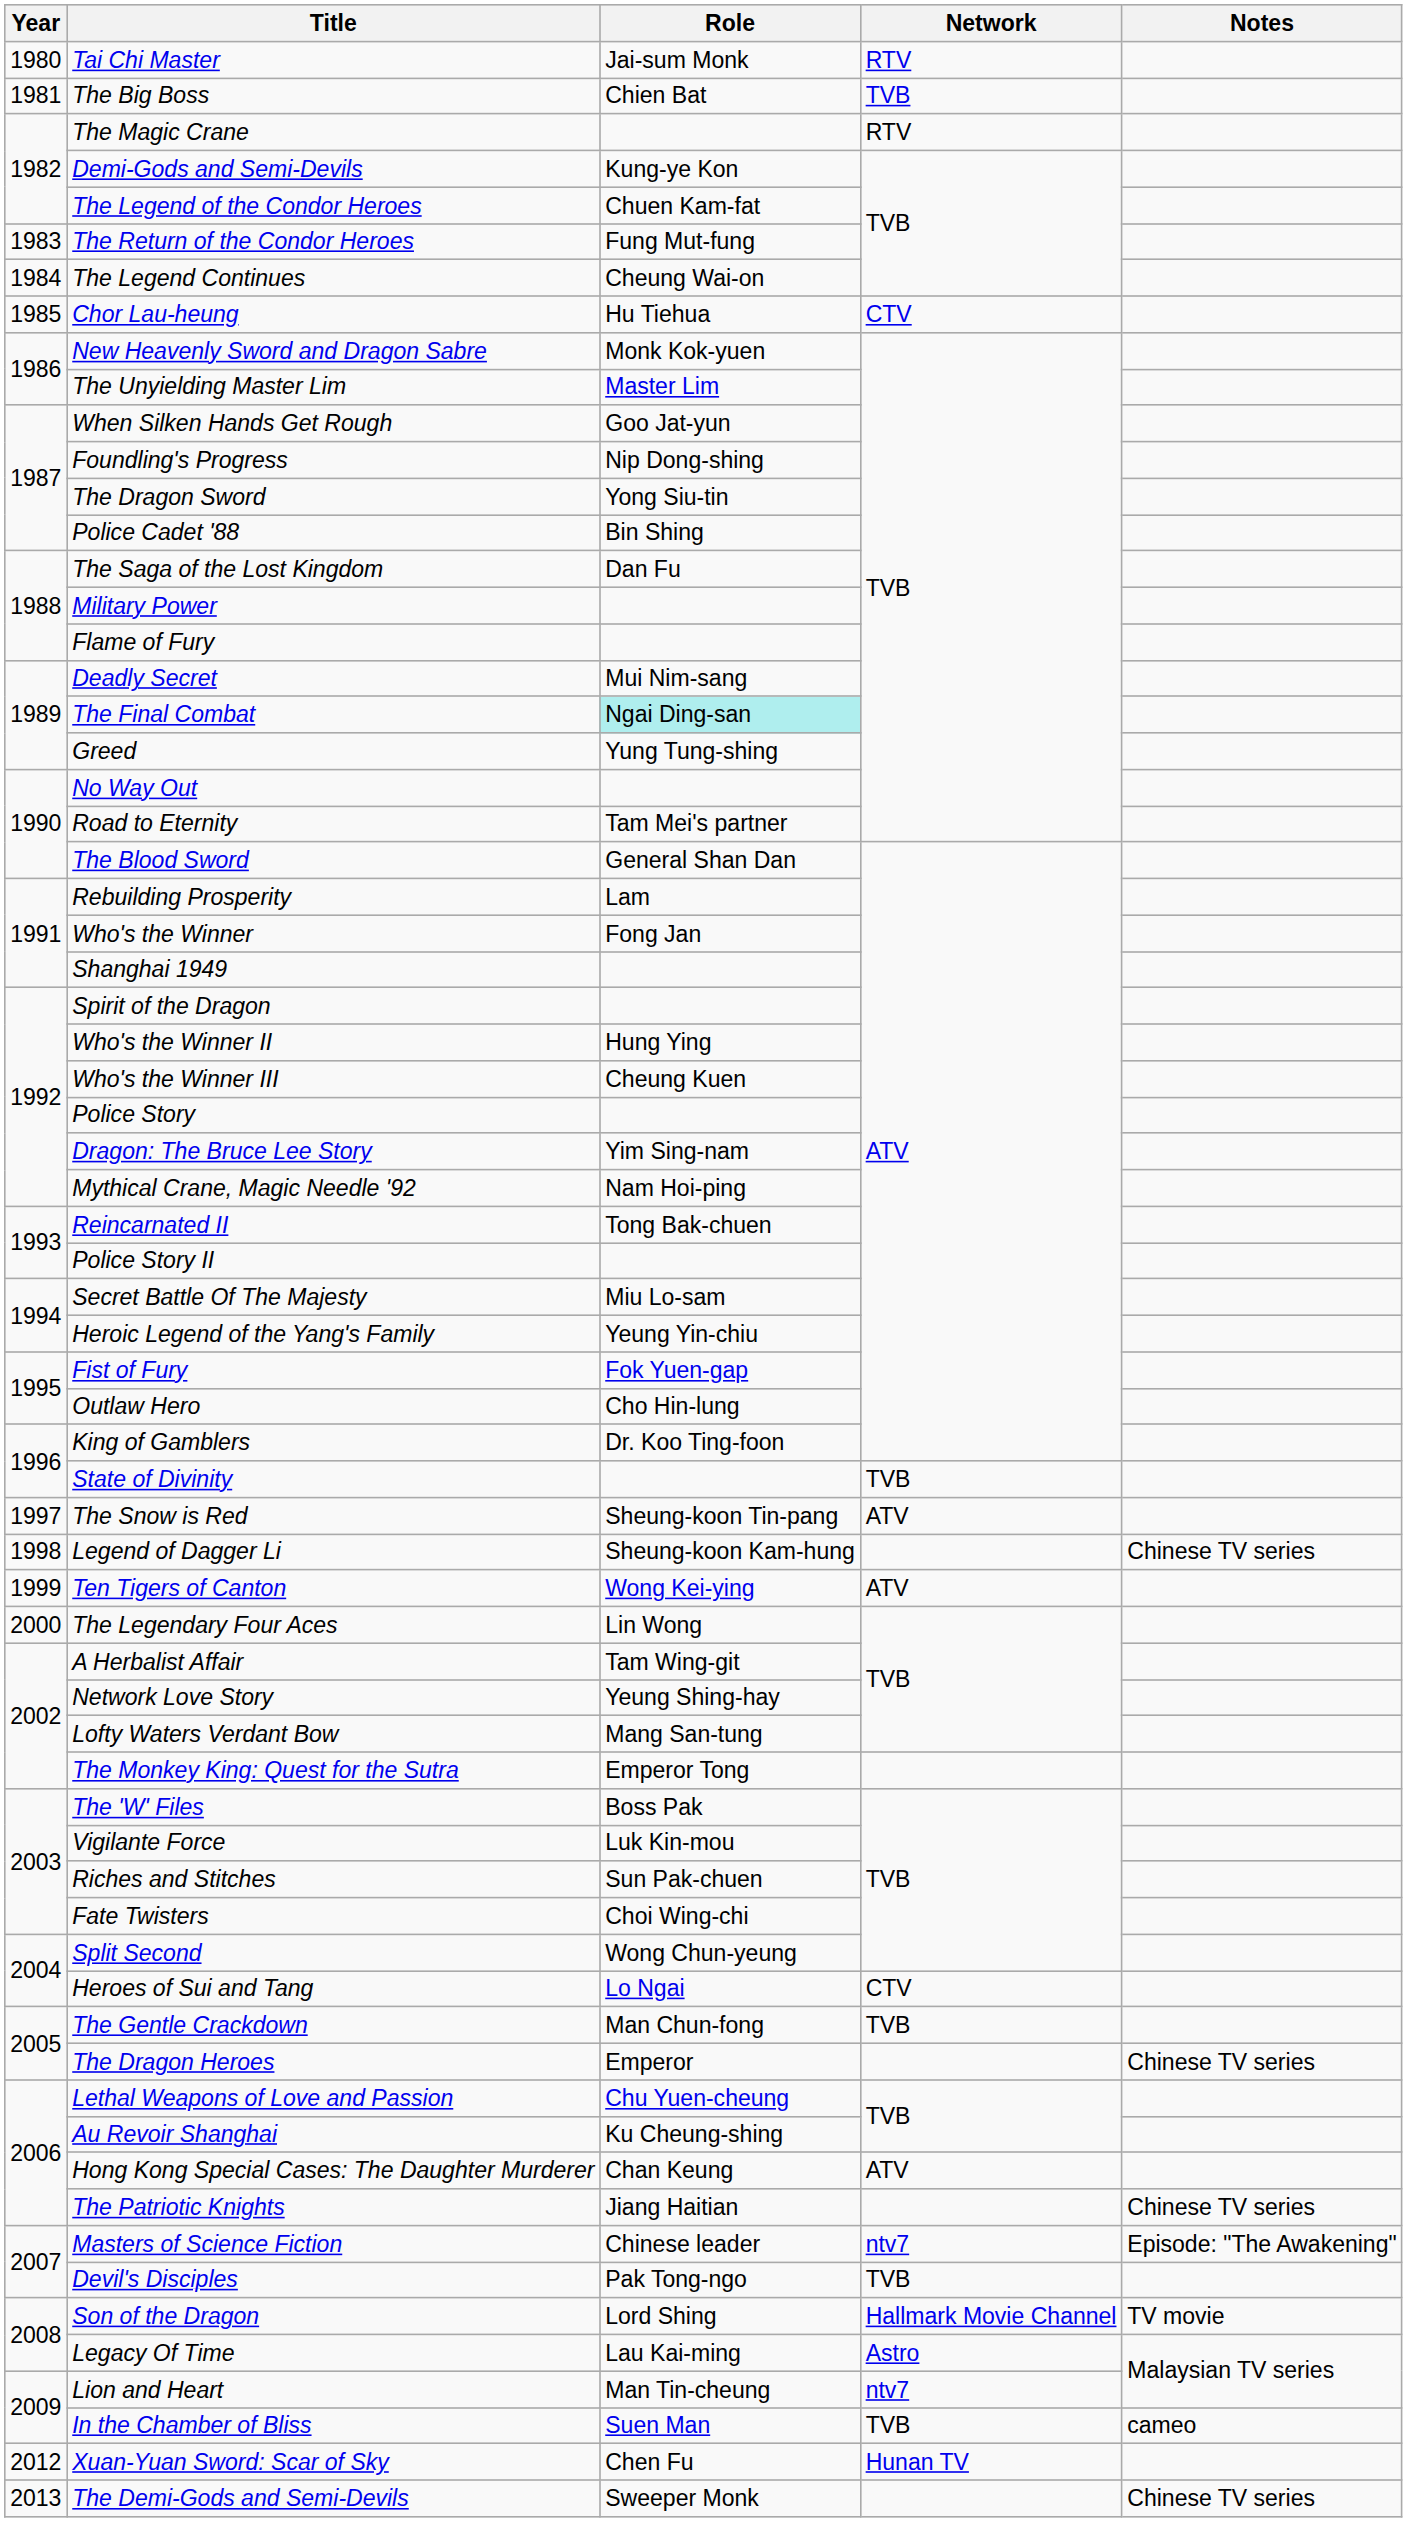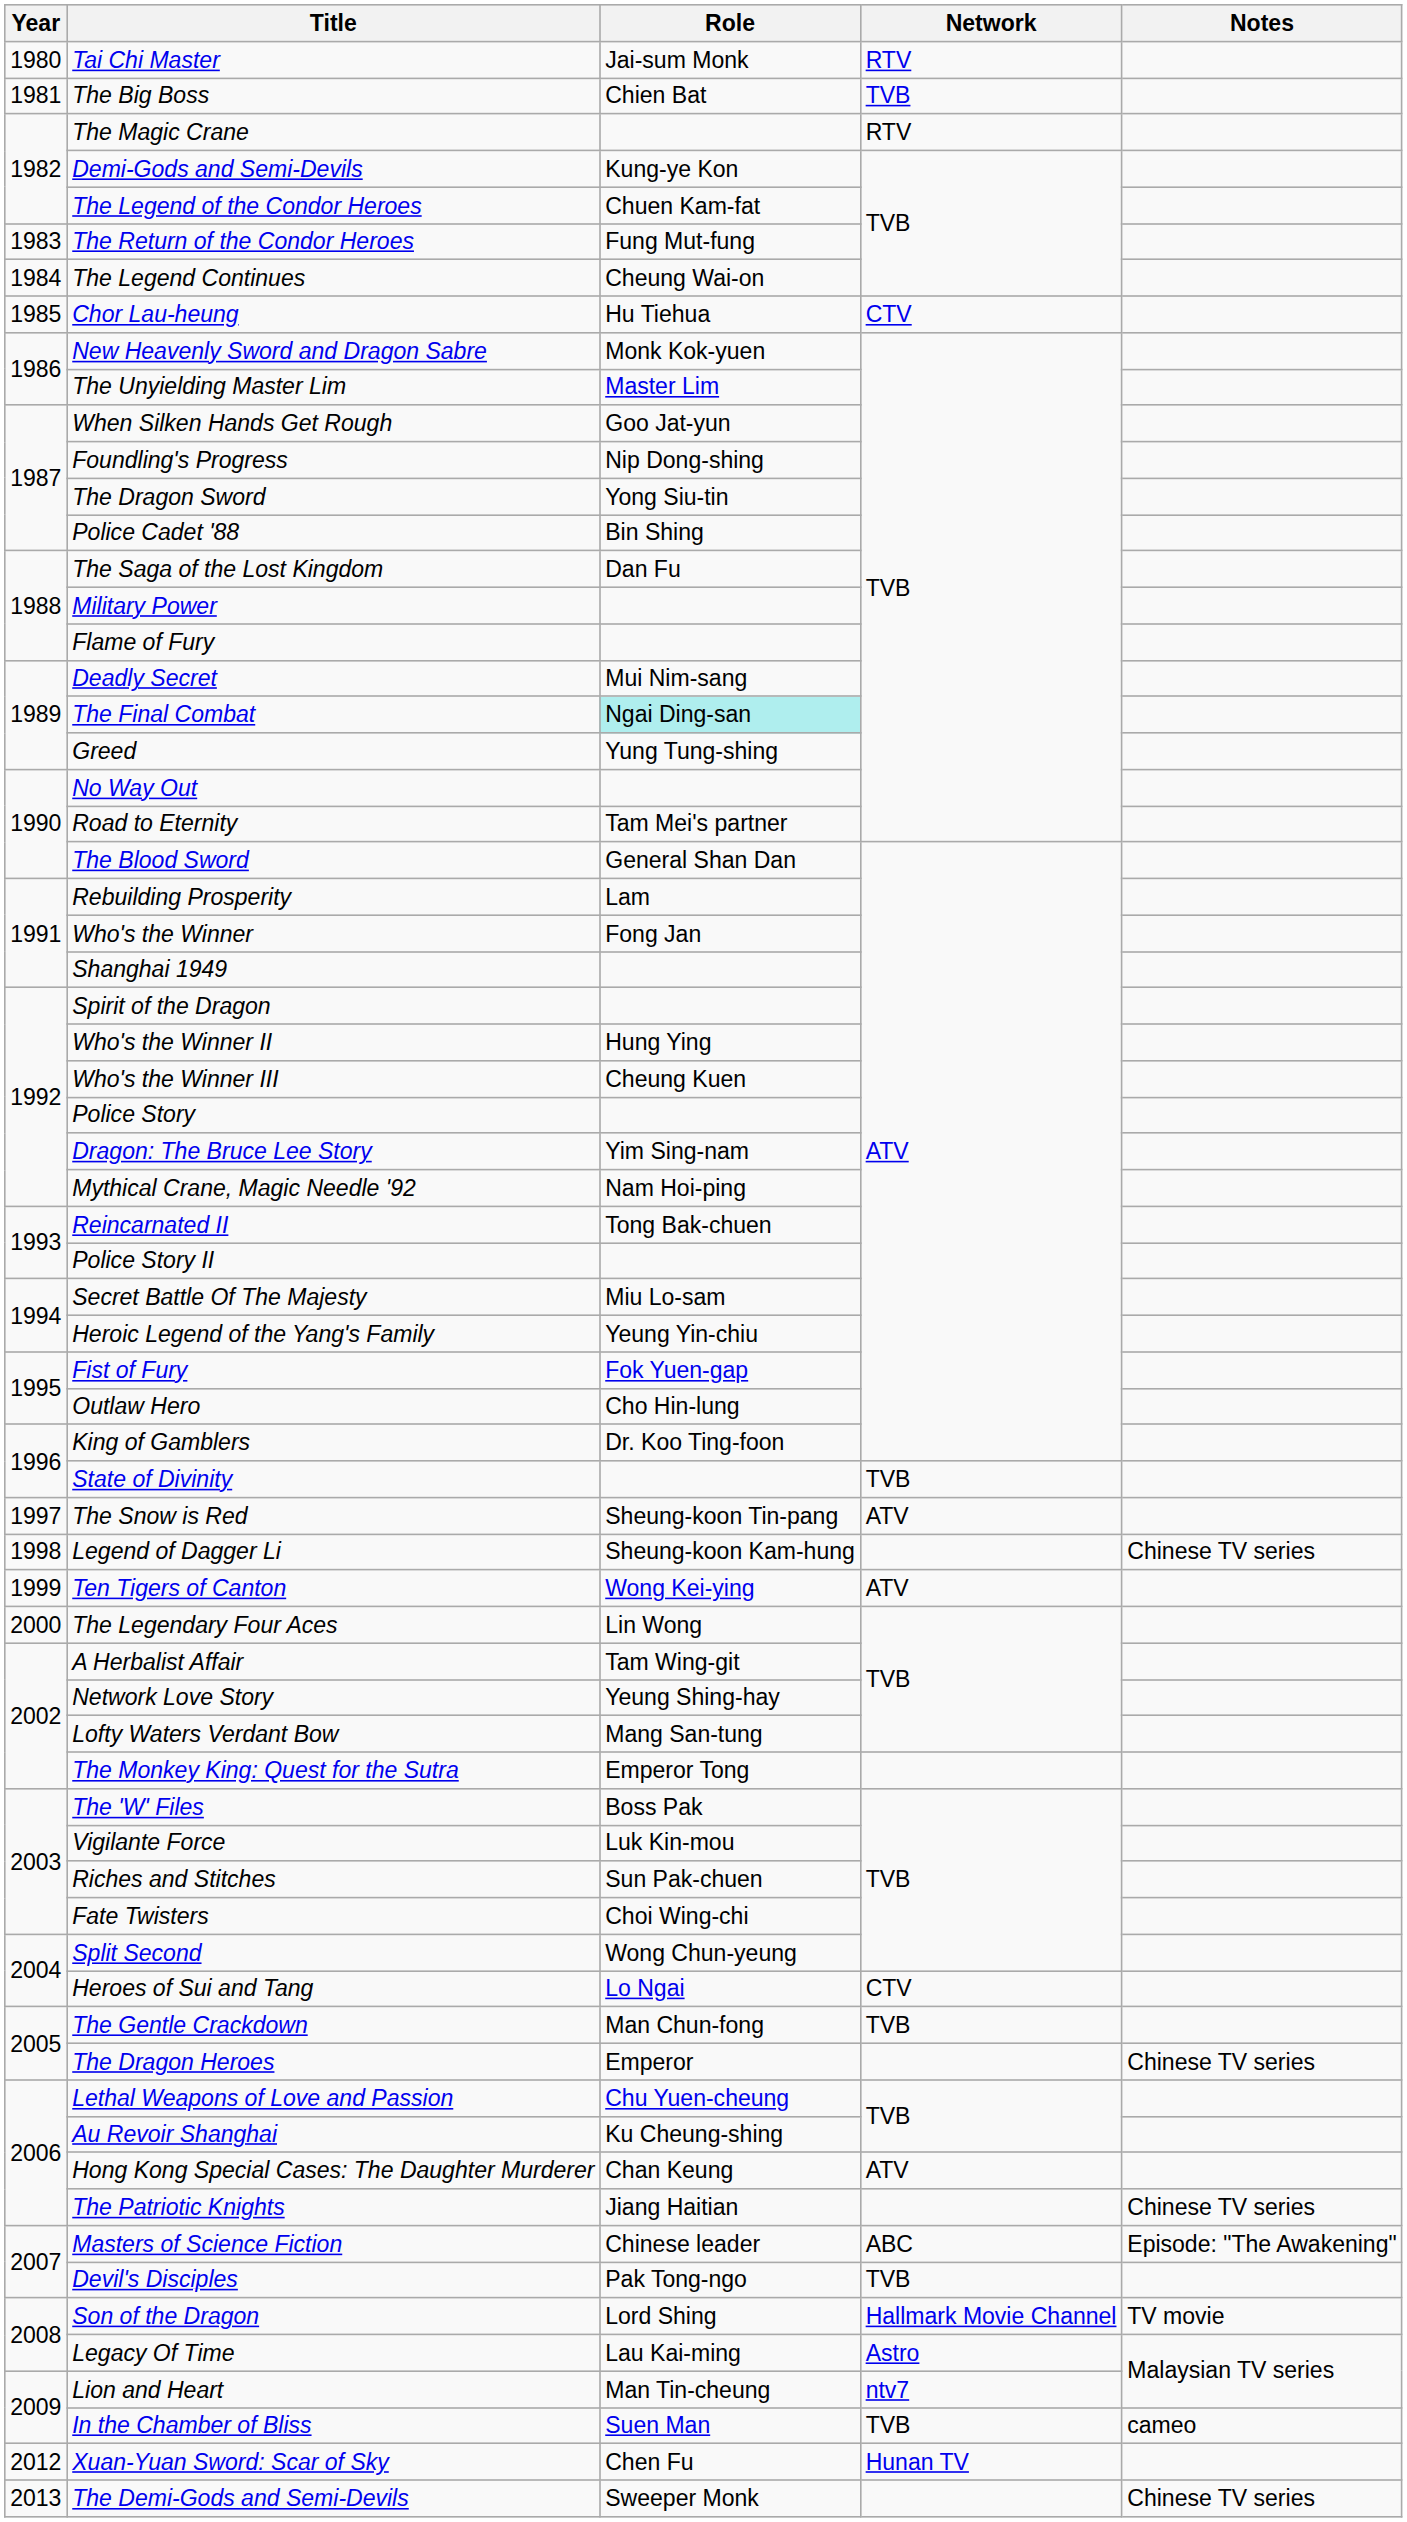 <table class="wikitable" style="font-size: 90%;">
 <tr>
 <th>Year</th>
 <th>Title</th>
 <th>Role</th>
 <th>Network</th>
 <th>Notes</th>
 </tr>
 <tr>
 <td>1980</td>
 <td><em><a href='#'>Tai Chi Master</a></em></td>
 <td>Jai-sum Monk</td>
 <td><a href='#'>RTV</a></td>
 <td></td>
 </tr>
 <tr>
 <td>1981</td>
 <td><em>The Big Boss</em></td>
 <td>Chien Bat</td>
 <td><a href='#'>TVB</a></td>
 <td></td>
 </tr>
 <tr>
 <td rowspan="3">1982</td>
 <td><em>The Magic Crane</em></td>
 <td></td>
 <td>RTV</td>
 <td></td>
 </tr>
 <tr>
 <td><em><a href='#'>Demi-Gods and Semi-Devils</a></em></td>
 <td>Kung-ye Kon</td>
 <td rowspan="4">TVB</td>
 <td></td>
 </tr>
 <tr>
 <td><em><a href='#'>The Legend of the Condor Heroes</a></em></td>
 <td>Chuen Kam-fat</td>
 <td></td>
 </tr>
 <tr>
 <td>1983</td>
 <td><em><a href='#'>The Return of the Condor Heroes</a></em></td>
 <td>Fung Mut-fung</td>
 <td></td>
 </tr>
 <tr>
 <td>1984</td>
 <td><em>The Legend Continues</em></td>
 <td>Cheung Wai-on</td>
 <td></td>
 </tr>
 <tr>
 <td>1985</td>
 <td><em><a href='#'>Chor Lau-heung</a></em></td>
 <td>Hu Tiehua</td>
 <td><a href='#'>CTV</a></td>
 <td></td>
 </tr>
 <tr>
 <td rowspan="2">1986</td>
 <td><em><a href='#'>New Heavenly Sword and Dragon Sabre</a></em></td>
 <td>Monk Kok-yuen</td>
 <td rowspan="14">TVB</td>
 <td></td>
 </tr>
 <tr>
 <td><em>The Unyielding Master Lim</em></td>
 <td><a href='#'>Master Lim</a></td>
 <td></td>
 </tr>
 <tr>
 <td rowspan="4">1987</td>
 <td><em>When Silken Hands Get Rough</em></td>
 <td>Goo Jat-yun</td>
 <td></td>
 </tr>
 <tr>
 <td><em>Foundling's Progress</em></td>
 <td>Nip Dong-shing</td>
 <td></td>
 </tr>
 <tr>
 <td><em>The Dragon Sword</em></td>
 <td>Yong Siu-tin</td>
 <td></td>
 </tr>
 <tr>
 <td><em>Police Cadet '88</em></td>
 <td>Bin Shing</td>
 <td></td>
 </tr>
 <tr>
 <td rowspan="3">1988</td>
 <td><em>The Saga of the Lost Kingdom</em></td>
 <td>Dan Fu</td>
 <td></td>
 </tr>
 <tr>
 <td><em><a href='#'>Military Power</a></em></td>
 <td></td>
 <td></td>
 </tr>
 <tr>
 <td><em>Flame of Fury</em></td>
 <td></td>
 <td></td>
 </tr>
 <tr>
 <td rowspan="3">1989</td>
 <td><em><a href='#'>Deadly Secret</a></em></td>
 <td>Mui Nim-sang</td>
 <td></td>
 </tr>
 <tr>
 <td><em><a href='#'>The Final Combat</a></em></td>
 <td style="background: paleturquoise;">Ngai Ding-san</td>
 <td></td>
 </tr>
 <tr>
 <td><em>Greed</em></td>
 <td>Yung Tung-shing</td>
 <td></td>
 </tr>
 <tr>
 <td rowspan="3">1990</td>
 <td><em><a href='#'>No Way Out</a></em></td>
 <td></td>
 <td></td>
 </tr>
 <tr>
 <td><em>Road to Eternity</em></td>
 <td>Tam Mei's partner</td>
 <td></td>
 </tr>
 <tr>
 <td><em><a href='#'>The Blood Sword</a></em></td>
 <td>General Shan Dan</td>
 <td rowspan="17"><a href='#'>ATV</a></td>
 <td></td>
 </tr>
 <tr>
 <td rowspan="3">1991</td>
 <td><em>Rebuilding Prosperity</em></td>
 <td>Lam</td>
 <td></td>
 </tr>
 <tr>
 <td><em>Who's the Winner</em></td>
 <td>Fong Jan</td>
 <td></td>
 </tr>
 <tr>
 <td><em>Shanghai 1949</em></td>
 <td></td>
 <td></td>
 </tr>
 <tr>
 <td rowspan="6">1992</td>
 <td><em>Spirit of the Dragon</em></td>
 <td></td>
 <td></td>
 </tr>
 <tr>
 <td><em>Who's the Winner II</em></td>
 <td>Hung Ying</td>
 <td></td>
 </tr>
 <tr>
 <td><em>Who's the Winner III</em></td>
 <td>Cheung Kuen</td>
 <td></td>
 </tr>
 <tr>
 <td><em>Police Story</em></td>
 <td></td>
 <td></td>
 </tr>
 <tr>
 <td><em><a href='#'>Dragon: The Bruce Lee Story</a></em></td>
 <td>Yim Sing-nam</td>
 <td></td>
 </tr>
 <tr>
 <td><em>Mythical Crane, Magic Needle '92</em></td>
 <td>Nam Hoi-ping</td>
 <td></td>
 </tr>
 <tr>
 <td rowspan="2">1993</td>
 <td><em><a href='#'>Reincarnated II</a></em></td>
 <td>Tong Bak-chuen</td>
 <td></td>
 </tr>
 <tr>
 <td><em>Police Story II</em></td>
 <td></td>
 <td></td>
 </tr>
 <tr>
 <td rowspan="2">1994</td>
 <td><em>Secret Battle Of The Majesty</em></td>
 <td>Miu Lo-sam</td>
 <td></td>
 </tr>
 <tr>
 <td><em>Heroic Legend of the Yang's Family</em></td>
 <td>Yeung Yin-chiu</td>
 <td></td>
 </tr>
 <tr>
 <td rowspan="2">1995</td>
 <td><em><a href='#'>Fist of Fury</a></em></td>
 <td><a href='#'>Fok Yuen-gap</a></td>
 <td></td>
 </tr>
 <tr>
 <td><em>Outlaw Hero</em></td>
 <td>Cho Hin-lung</td>
 <td></td>
 </tr>
 <tr>
 <td rowspan="2">1996</td>
 <td><em>King of Gamblers</em></td>
 <td>Dr. Koo Ting-foon</td>
 <td></td>
 </tr>
 <tr>
 <td><em><a href='#'>State of Divinity</a></em></td>
 <td></td>
 <td>TVB</td>
 <td></td>
 </tr>
 <tr>
 <td>1997</td>
 <td><em>The Snow is Red</em></td>
 <td>Sheung-koon Tin-pang</td>
 <td>ATV</td>
 <td></td>
 </tr>
 <tr>
 <td>1998</td>
 <td><em>Legend of Dagger Li</em></td>
 <td>Sheung-koon Kam-hung</td>
 <td></td>
 <td>Chinese TV series</td>
 </tr>
 <tr>
 <td>1999</td>
 <td><em><a href='#'>Ten Tigers of Canton</a></em></td>
 <td><a href='#'>Wong Kei-ying</a></td>
 <td>ATV</td>
 <td></td>
 </tr>
 <tr>
 <td>2000</td>
 <td><em>The Legendary Four Aces</em></td>
 <td>Lin Wong</td>
 <td rowspan="4">TVB</td>
 <td></td>
 </tr>
 <tr>
 <td rowspan="4">2002</td>
 <td><em>A Herbalist Affair</em></td>
 <td>Tam Wing-git</td>
 <td></td>
 </tr>
 <tr>
 <td><em>Network Love Story</em></td>
 <td>Yeung Shing-hay</td>
 <td></td>
 </tr>
 <tr>
 <td><em>Lofty Waters Verdant Bow</em></td>
 <td>Mang San-tung</td>
 <td></td>
 </tr>
 <tr>
 <td><em><a href='#'>The Monkey King: Quest for the Sutra</a></em></td>
 <td>Emperor Tong</td>
 <td></td>
 <td></td>
 </tr>
 <tr>
 <td rowspan="4">2003</td>
 <td><em><a href='#'>The 'W' Files</a></em></td>
 <td>Boss Pak</td>
 <td rowspan="5">TVB</td>
 <td></td>
 </tr>
 <tr>
 <td><em>Vigilante Force</em></td>
 <td>Luk Kin-mou</td>
 <td></td>
 </tr>
 <tr>
 <td><em>Riches and Stitches</em></td>
 <td>Sun Pak-chuen</td>
 <td></td>
 </tr>
 <tr>
 <td><em>Fate Twisters</em></td>
 <td>Choi Wing-chi</td>
 <td></td>
 </tr>
 <tr>
 <td rowspan="2">2004</td>
 <td><em><a href='#'>Split Second</a></em></td>
 <td>Wong Chun-yeung</td>
 <td></td>
 </tr>
 <tr>
 <td><em>Heroes of Sui and Tang</em></td>
 <td><a href='#'>Lo Ngai</a></td>
 <td>CTV</td>
 <td></td>
 </tr>
 <tr>
 <td rowspan="2">2005</td>
 <td><em><a href='#'>The Gentle Crackdown</a></em></td>
 <td>Man Chun-fong</td>
 <td>TVB</td>
 <td></td>
 </tr>
 <tr>
 <td><em><a href='#'>The Dragon Heroes</a></em></td>
 <td>Emperor</td>
 <td></td>
 <td>Chinese TV series</td>
 </tr>
 <tr>
 <td rowspan="4">2006</td>
 <td><em><a href='#'>Lethal Weapons of Love and Passion</a></em></td>
 <td><a href='#'>Chu Yuen-cheung</a></td>
 <td rowspan="2">TVB</td>
 <td></td>
 </tr>
 <tr>
 <td><em><a href='#'>Au Revoir Shanghai</a></em></td>
 <td>Ku Cheung-shing</td>
 <td></td>
 </tr>
 <tr>
 <td><em>Hong Kong Special Cases: The Daughter Murderer</em></td>
 <td>Chan Keung</td>
 <td>ATV</td>
 <td></td>
 </tr>
 <tr>
 <td><em><a href='#'>The Patriotic Knights</a></em></td>
 <td>Jiang Haitian</td>
 <td></td>
 <td>Chinese TV series</td>
 </tr>
 <tr>
 <td rowspan="2">2007</td>
 <td><em><a href='#'>Masters of Science Fiction</a></em></td>
 <td>Chinese leader</td>
-<td><a href='#'>ntv7</a></td>
+<td>ABC</td>
 <td>Episode: "The Awakening"</td>
 </tr>
 <tr>
 <td><em><a href='#'>Devil's Disciples</a></em></td>
 <td>Pak Tong-ngo</td>
 <td>TVB</td>
 <td></td>
 </tr>
 <tr>
 <td rowspan="2">2008</td>
 <td><em><a href='#'>Son of the Dragon</a></em></td>
 <td>Lord Shing</td>
 <td><a href='#'>Hallmark Movie Channel</a></td>
 <td>TV movie</td>
 </tr>
 <tr>
 <td><em>Legacy Of Time</em></td>
 <td>Lau Kai-ming</td>
 <td><a href='#'>Astro</a></td>
 <td rowspan="2">Malaysian TV series</td>
 </tr>
 <tr>
 <td rowspan="2">2009</td>
 <td><em>Lion and Heart</em></td>
 <td>Man Tin-cheung</td>
 <td><a href='#'>ntv7</a></td>
 </tr>
 <tr>
 <td><em><a href='#'>In the Chamber of Bliss</a></em></td>
 <td><a href='#'>Suen Man</a></td>
 <td>TVB</td>
 <td>cameo</td>
 </tr>
 <tr>
 <td>2012</td>
 <td><em><a href='#'>Xuan-Yuan Sword: Scar of Sky</a></em></td>
 <td>Chen Fu</td>
 <td><a href='#'>Hunan TV</a></td>
 <td></td>
 </tr>
 <tr>
 <td>2013</td>
 <td><em><a href='#'>The Demi-Gods and Semi-Devils</a></em></td>
 <td>Sweeper Monk</td>
 <td></td>
 <td>Chinese TV series</td>
 </tr>
 </table>
